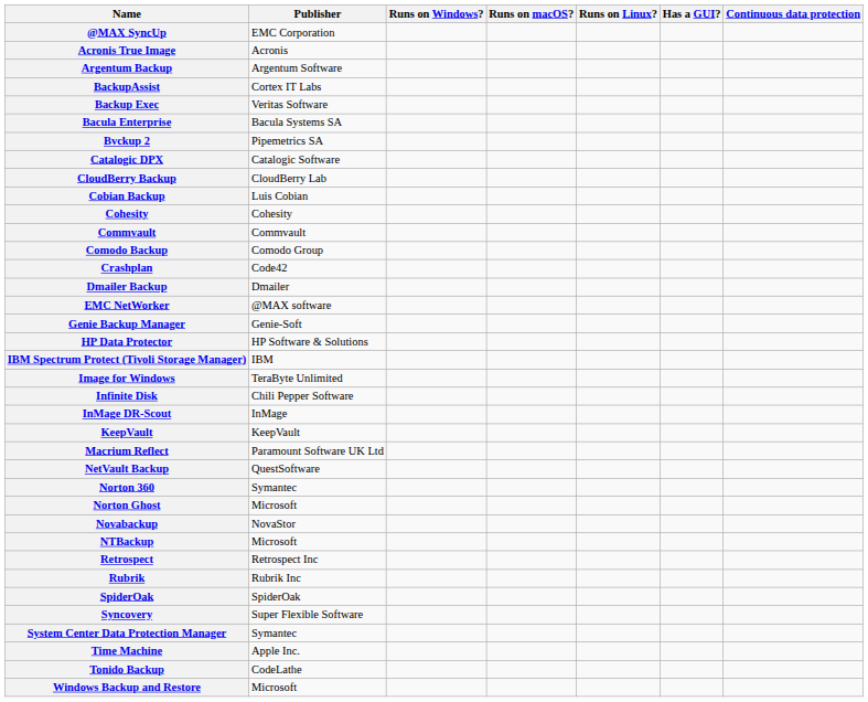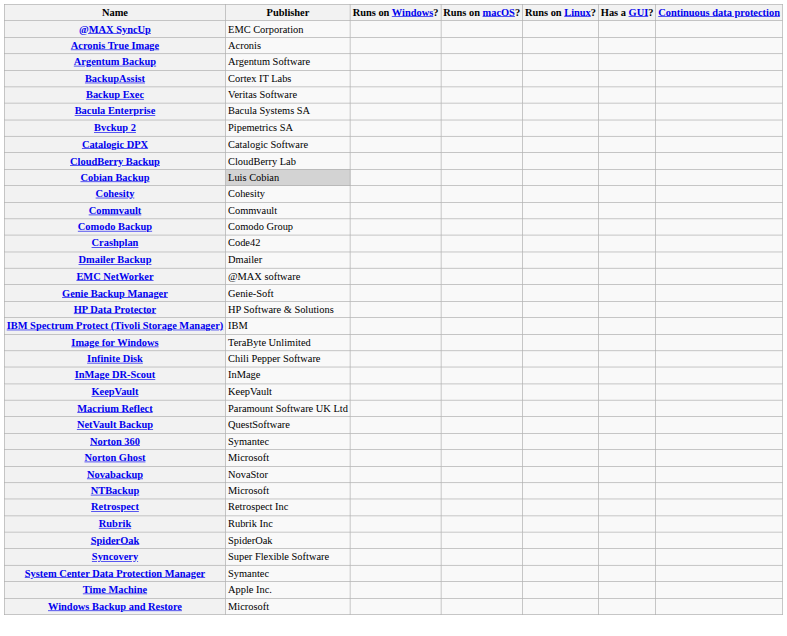 <table class="wikitable sortable plainrowheaders sticky-header">
 <tr>
 <th>Name</th>
 <th>Publisher</th>
 <th>Runs on <a href='#'>Windows</a>?</th>
 <th>Runs on  <a href='#'>macOS</a>?</th>
 <th>Runs on <a href='#'>Linux</a>?</th>
 <th>Has a <a href='#'>GUI</a>?</th>
 <th><a href='#'>Continuous data protection</a></th>
 </tr>
 <tr>
 <th scope="row"><a href='#'>@MAX SyncUp</a></th>
 <td>EMC Corporation</td>
 <td></td>
 <td></td>
 <td></td>
 <td></td>
 <td></td>
 </tr>
 <tr>
 <th scope="row"><a href='#'>Acronis True Image</a></th>
 <td>Acronis</td>
 <td></td>
 <td></td>
 <td></td>
 <td></td>
 <td></td>
 </tr>
 <tr>
 <th scope="row"><a href='#'>Argentum Backup</a></th>
 <td>Argentum Software</td>
 <td></td>
 <td></td>
 <td></td>
 <td></td>
 <td></td>
 </tr>
 <tr>
 <th scope="row"><a href='#'>BackupAssist</a></th>
 <td>Cortex IT Labs</td>
 <td></td>
 <td></td>
 <td></td>
 <td></td>
 <td></td>
 </tr>
 <tr>
 <th scope="row"><a href='#'>Backup Exec</a></th>
 <td>Veritas Software</td>
 <td></td>
 <td></td>
 <td></td>
 <td></td>
 <td></td>
 </tr>
 <tr>
 <th scope="row"><a href='#'>Bacula Enterprise</a></th>
 <td>Bacula Systems SA</td>
 <td></td>
 <td></td>
 <td></td>
 <td></td>
 <td></td>
 </tr>
 <tr>
 <th scope="row"><a href='#'>Bvckup 2</a></th>
 <td>Pipemetrics SA</td>
 <td></td>
 <td></td>
 <td></td>
 <td></td>
 <td></td>
 </tr>
 <tr>
 <th scope="row"><a href='#'>Catalogic DPX</a></th>
 <td>Catalogic Software</td>
 <td></td>
 <td></td>
 <td></td>
 <td></td>
 <td></td>
 </tr>
 <tr>
 <th scope="row"><a href='#'>CloudBerry Backup</a></th>
 <td>CloudBerry Lab</td>
 <td></td>
 <td></td>
 <td></td>
 <td></td>
 <td></td>
 </tr>
 <tr>
 <th scope="row"><a href='#'>Cobian Backup</a></th>
-<td>Luis Cobian</td>
+<td style="background: lightgrey;">Luis Cobian</td>
 <td></td>
 <td></td>
 <td></td>
 <td></td>
 <td></td>
 </tr>
 <tr>
 <th scope="row"><a href='#'>Cohesity</a></th>
 <td>Cohesity</td>
 <td></td>
 <td></td>
 <td></td>
 <td></td>
 <td></td>
 </tr>
 <tr>
 <th scope="row"><a href='#'>Commvault</a></th>
 <td>Commvault</td>
 <td></td>
 <td></td>
 <td></td>
 <td></td>
 <td></td>
 </tr>
 <tr>
 <th scope="row"><a href='#'>Comodo Backup</a></th>
 <td>Comodo Group</td>
 <td></td>
 <td></td>
 <td></td>
 <td></td>
 <td></td>
 </tr>
 <tr>
 <th scope="row"><a href='#'>Crashplan</a></th>
 <td>Code42</td>
 <td></td>
 <td></td>
 <td></td>
 <td></td>
 <td></td>
 </tr>
 <tr>
 <th scope="row"><a href='#'>Dmailer Backup</a></th>
 <td>Dmailer</td>
 <td></td>
 <td></td>
 <td></td>
 <td></td>
 <td></td>
 </tr>
 <tr>
 <th scope="row"><a href='#'>EMC NetWorker</a></th>
 <td>@MAX software</td>
 <td></td>
 <td></td>
 <td></td>
 <td></td>
 <td></td>
 </tr>
 <tr>
 <th scope="row"><a href='#'>Genie Backup Manager</a></th>
 <td>Genie-Soft</td>
 <td></td>
 <td></td>
 <td></td>
 <td></td>
 <td></td>
 </tr>
 <tr>
 <th scope="row"><a href='#'>HP Data Protector</a></th>
 <td>HP Software & Solutions</td>
 <td></td>
 <td></td>
 <td></td>
 <td></td>
 <td></td>
 </tr>
 <tr>
 <th scope="row"><a href='#'>IBM Spectrum Protect (Tivoli Storage Manager)</a></th>
 <td>IBM</td>
 <td></td>
 <td></td>
 <td></td>
 <td></td>
 <td></td>
 </tr>
 <tr>
 <th scope="row"><a href='#'>Image for Windows</a></th>
 <td>TeraByte Unlimited</td>
 <td></td>
 <td></td>
 <td></td>
 <td></td>
 <td></td>
 </tr>
 <tr>
 <th scope="row"><a href='#'>Infinite Disk</a></th>
 <td>Chili Pepper Software</td>
 <td></td>
 <td></td>
 <td></td>
 <td></td>
 <td></td>
 </tr>
 <tr>
 <th scope="row"><a href='#'>InMage DR-Scout</a></th>
 <td>InMage</td>
 <td></td>
 <td></td>
 <td></td>
 <td></td>
 <td></td>
 </tr>
 <tr>
 <th scope="row"><a href='#'>KeepVault</a></th>
 <td>KeepVault</td>
 <td></td>
 <td></td>
 <td></td>
 <td></td>
 <td></td>
 </tr>
 <tr>
 <th scope="row"><a href='#'>Macrium Reflect</a></th>
 <td>Paramount Software UK Ltd</td>
 <td></td>
 <td></td>
 <td></td>
 <td></td>
 <td></td>
 </tr>
 <tr>
 <th scope="row"><a href='#'>NetVault Backup</a></th>
 <td>QuestSoftware</td>
 <td></td>
 <td></td>
 <td></td>
 <td></td>
 <td></td>
 </tr>
 <tr>
 <th scope="row"><a href='#'>Norton 360</a></th>
 <td>Symantec</td>
 <td></td>
 <td></td>
 <td></td>
 <td></td>
 <td></td>
 </tr>
 <tr>
 <th scope="row"><a href='#'>Norton Ghost</a></th>
 <td>Microsoft</td>
 <td></td>
 <td></td>
 <td></td>
 <td></td>
 <td></td>
 </tr>
 <tr>
 <th scope="row"><a href='#'>Novabackup</a></th>
 <td>NovaStor</td>
 <td></td>
 <td></td>
 <td></td>
 <td></td>
 <td></td>
 </tr>
 <tr>
 <th scope="row"><a href='#'>NTBackup</a></th>
 <td>Microsoft</td>
 <td></td>
 <td></td>
 <td></td>
 <td></td>
 <td></td>
 </tr>
 <tr>
 <th scope="row"><a href='#'>Retrospect</a></th>
 <td>Retrospect Inc</td>
 <td></td>
 <td></td>
 <td></td>
 <td></td>
 <td></td>
 </tr>
 <tr>
 <th scope="row"><a href='#'>Rubrik</a></th>
 <td>Rubrik Inc</td>
 <td></td>
 <td></td>
 <td></td>
 <td></td>
 <td></td>
 </tr>
 <tr>
 <th scope="row"><a href='#'>SpiderOak</a></th>
 <td>SpiderOak</td>
 <td></td>
 <td></td>
 <td></td>
 <td></td>
 <td></td>
 </tr>
 <tr>
 <th scope="row"><a href='#'>Syncovery</a></th>
 <td>Super Flexible Software</td>
 <td></td>
 <td></td>
 <td></td>
 <td></td>
 <td></td>
 </tr>
 <tr>
 <th scope="row"><a href='#'>System Center Data Protection Manager</a></th>
 <td>Symantec</td>
 <td></td>
 <td></td>
 <td></td>
 <td></td>
 <td></td>
 </tr>
 <tr>
 <th scope="row"><a href='#'>Time Machine</a></th>
 <td>Apple Inc.</td>
 <td></td>
 <td></td>
 <td></td>
 <td></td>
 <td></td>
 </tr>
 <tr>
-<th scope="row"><a href='#'>Tonido Backup</a></th>
-<td>CodeLathe</td>
-<td></td>
-<td></td>
-<td></td>
-<td></td>
-<td></td>
-</tr>
-<tr>
 <th scope="row"><a href='#'>Windows Backup and Restore</a></th>
 <td>Microsoft</td>
 <td></td>
 <td></td>
 <td></td>
 <td></td>
 <td></td>
 </tr>
 </table>
